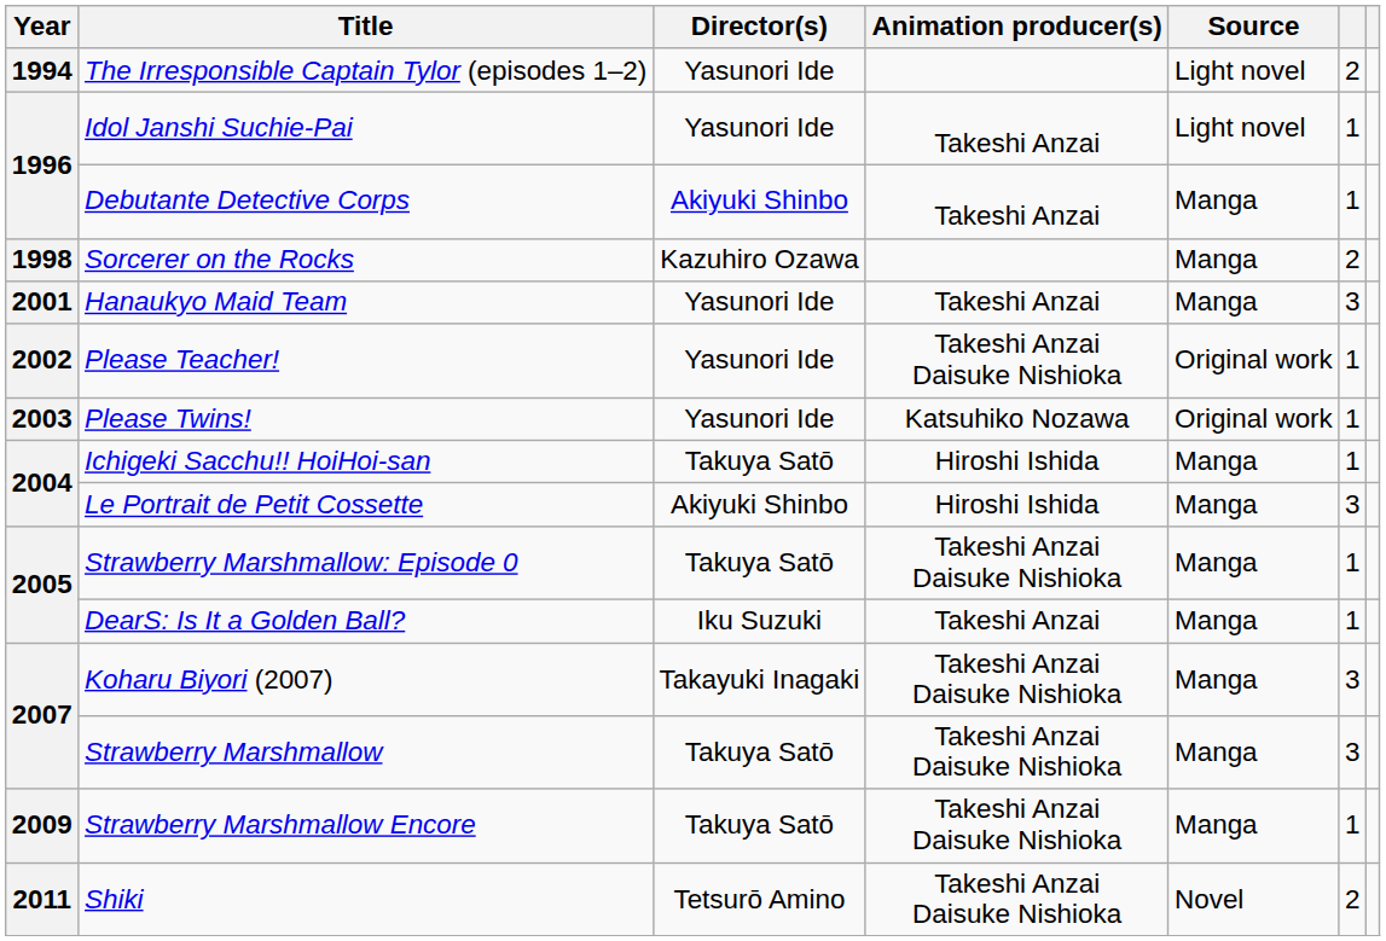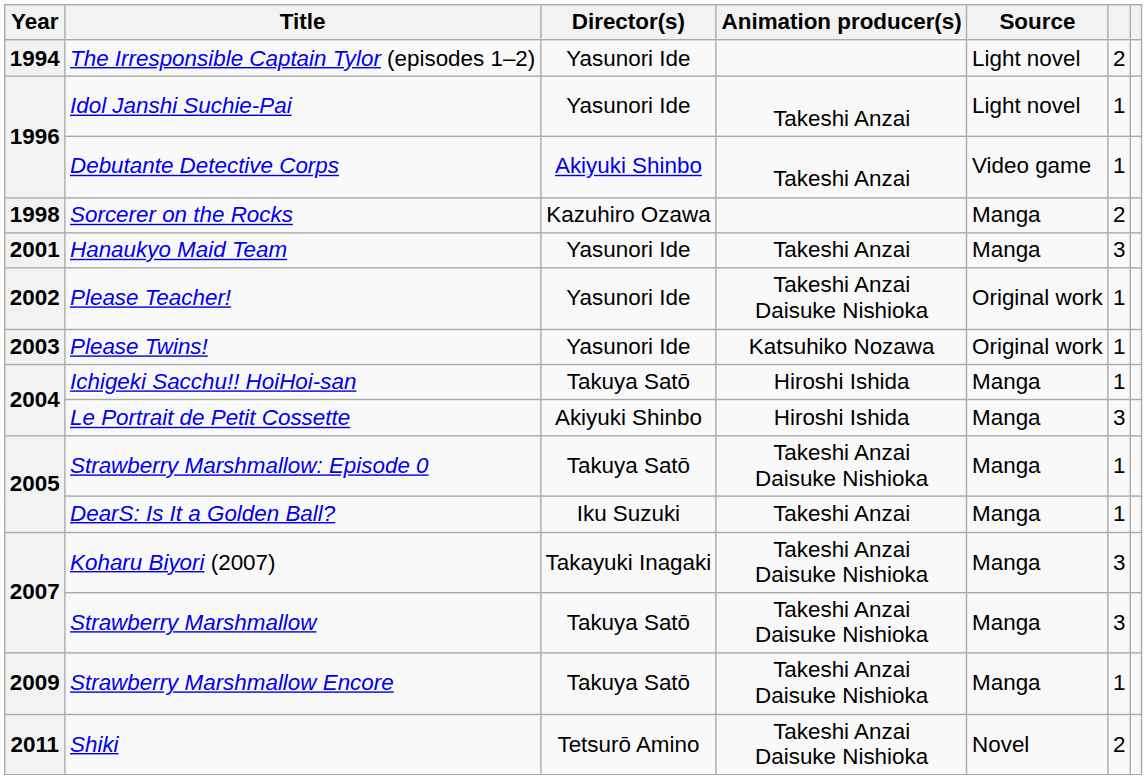 <table class="wikitable sortable plainrowheaders">
 <tr>
 <th scope="col" class="unsortable" width=10>Year</th>
 <th scope="col">Title</th>
 <th scope="col">Director(s)</th>
 <th scope="col">Animation producer(s)</th>
 <th scope="col">Source</th>
 <th scope="col"></th>
 <th scope="col" class="unsortable"></th>
 </tr>
 <tr>
 <th scope="row">1994</th>
 <td><em><a href='#'>The Irresponsible Captain Tylor</a></em> (episodes 1–2)</td>
 <td style=text-align:center>Yasunori Ide</td>
 <td style=text-align:center></td>
 <td>Light novel</td>
 <td>2</td>
 <td></td>
 </tr>
 <tr>
 <th scope="row" rowspan="2">1996</th>
 <td><em><a href='#'>Idol Janshi Suchie-Pai</a></em></td>
 <td style=text-align:center>Yasunori Ide</td>
 <td style=text-align:center><br>Takeshi Anzai</td>
 <td>Light novel</td>
 <td>1</td>
 <td></td>
 </tr>
 <tr>
 <td><em><a href='#'>Debutante Detective Corps</a></em></td>
 <td style=text-align:center><a href='#'>Akiyuki Shinbo</a></td>
 <td style=text-align:center><br>Takeshi Anzai</td>
-<td>Manga</td>
+<td>Video game</td>
 <td>1</td>
 <td></td>
 </tr>
 <tr>
 <th scope="row">1998</th>
 <td><em><a href='#'>Sorcerer on the Rocks</a></em></td>
 <td style=text-align:center>Kazuhiro Ozawa</td>
 <td style=text-align:center></td>
 <td>Manga</td>
 <td>2</td>
 <td></td>
 </tr>
 <tr>
 <th scope="row">2001</th>
 <td><em><a href='#'>Hanaukyo Maid Team</a></em></td>
 <td style=text-align:center>Yasunori Ide</td>
 <td style=text-align:center>Takeshi Anzai</td>
 <td>Manga</td>
 <td>3</td>
 <td></td>
 </tr>
 <tr>
 <th scope="row">2002</th>
 <td><em><a href='#'>Please Teacher!</a></em></td>
 <td style=text-align:center>Yasunori Ide</td>
 <td style=text-align:center>Takeshi Anzai<br>Daisuke Nishioka</td>
 <td>Original work</td>
 <td>1</td>
 <td></td>
 </tr>
 <tr>
 <th scope="row">2003</th>
 <td><em><a href='#'>Please Twins!</a></em></td>
 <td style=text-align:center>Yasunori Ide</td>
 <td style=text-align:center>Katsuhiko Nozawa</td>
 <td>Original work</td>
 <td>1</td>
 <td></td>
 </tr>
 <tr>
 <th scope="row" rowspan="2">2004</th>
 <td><em><a href='#'>Ichigeki Sacchu!! HoiHoi-san</a></em></td>
 <td style=text-align:center>Takuya Satō</td>
 <td style=text-align:center>Hiroshi Ishida</td>
 <td>Manga</td>
 <td>1</td>
 <td></td>
 </tr>
 <tr>
 <td><em><a href='#'>Le Portrait de Petit Cossette</a></em></td>
 <td style=text-align:center>Akiyuki Shinbo</td>
 <td style=text-align:center>Hiroshi Ishida</td>
 <td>Manga</td>
 <td>3</td>
 <td></td>
 </tr>
 <tr>
 <th scope="row" rowspan="2">2005</th>
 <td><em><a href='#'>Strawberry Marshmallow: Episode 0</a></em></td>
 <td style=text-align:center>Takuya Satō</td>
 <td style=text-align:center>Takeshi Anzai<br>Daisuke Nishioka</td>
 <td>Manga</td>
 <td>1</td>
 <td></td>
 </tr>
 <tr>
 <td><em><a href='#'>DearS: Is It a Golden Ball?</a></em></td>
 <td style=text-align:center>Iku Suzuki</td>
 <td style=text-align:center>Takeshi Anzai</td>
 <td>Manga</td>
 <td>1</td>
 <td></td>
 </tr>
 <tr>
 <th scope="row" rowspan="2">2007</th>
 <td><em><a href='#'>Koharu Biyori</a></em> (2007)</td>
 <td style=text-align:center>Takayuki Inagaki</td>
 <td style=text-align:center>Takeshi Anzai<br>Daisuke Nishioka</td>
 <td>Manga</td>
 <td>3</td>
 <td></td>
 </tr>
 <tr>
 <td><em><a href='#'>Strawberry Marshmallow</a></em></td>
 <td style=text-align:center>Takuya Satō</td>
 <td style=text-align:center>Takeshi Anzai<br>Daisuke Nishioka</td>
 <td>Manga</td>
 <td>3</td>
 <td></td>
 </tr>
 <tr>
 <th scope="row">2009</th>
 <td><em><a href='#'>Strawberry Marshmallow Encore</a></em></td>
 <td style=text-align:center>Takuya Satō</td>
 <td style=text-align:center>Takeshi Anzai<br>Daisuke Nishioka</td>
 <td>Manga</td>
 <td>1</td>
 <td></td>
 </tr>
 <tr>
 <th scope="row">2011</th>
 <td><em><a href='#'>Shiki</a></em></td>
 <td style=text-align:center>Tetsurō Amino</td>
 <td style=text-align:center>Takeshi Anzai<br>Daisuke Nishioka</td>
 <td>Novel</td>
 <td>2</td>
 <td></td>
 </tr>
 <tr>
 </tr>
 </table>
